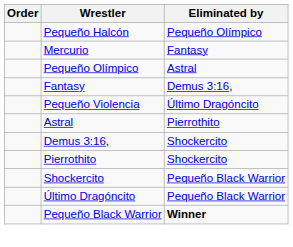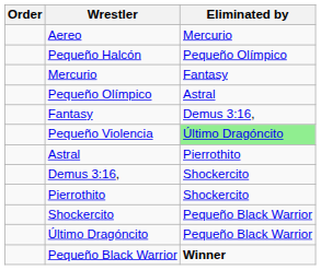 <table class="wikitable sortable">
 <tr>
 <th>Order</th>
 <th>Wrestler</th>
 <th>Eliminated by</th>
+</tr>
+<tr>
+<td></td>
+<td><a href='#'>Aereo</a></td>
+<td><a href='#'>Mercurio</a></td>
 </tr>
 <tr>
 <td></td>
 <td><a href='#'>Pequeño Halcón</a></td>
 <td><a href='#'>Pequeño Olímpico</a></td>
 </tr>
 <tr>
 <td></td>
 <td><a href='#'>Mercurio</a></td>
 <td><a href='#'>Fantasy</a></td>
 </tr>
 <tr>
 <td></td>
 <td><a href='#'>Pequeño Olímpico</a></td>
 <td><a href='#'>Astral</a></td>
 </tr>
 <tr>
 <td></td>
 <td><a href='#'>Fantasy</a></td>
 <td><a href='#'>Demus 3:16</a>,</td>
 </tr>
 <tr>
 <td></td>
 <td><a href='#'>Pequeño Violencia</a></td>
-<td><a href='#'>Último Dragóncito</a></td>
+<td style="background: lightgreen;"><a href='#'>Último Dragóncito</a></td>
 </tr>
 <tr>
 <td></td>
 <td><a href='#'>Astral</a></td>
 <td><a href='#'>Pierrothito</a></td>
 </tr>
 <tr>
 <td></td>
 <td><a href='#'>Demus 3:16</a>,</td>
 <td><a href='#'>Shockercito</a></td>
 </tr>
 <tr>
 <td></td>
 <td><a href='#'>Pierrothito</a></td>
 <td><a href='#'>Shockercito</a></td>
 </tr>
 <tr>
 <td></td>
 <td><a href='#'>Shockercito</a></td>
 <td><a href='#'>Pequeño Black Warrior</a></td>
 </tr>
 <tr>
 <td></td>
 <td><a href='#'>Último Dragóncito</a></td>
 <td><a href='#'>Pequeño Black Warrior</a></td>
 </tr>
 <tr>
 <td></td>
 <td><a href='#'>Pequeño Black Warrior</a></td>
 <td><strong>Winner</strong></td>
 </tr>
 </table>
